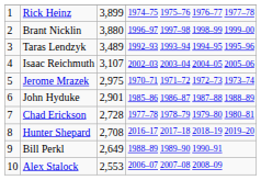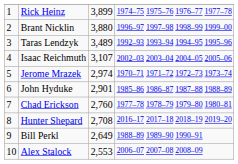 <table class="wikitable">
 <tr>
 </tr>
 <tr>
 <td>1</td>
 <td><a href='#'>Rick Heinz</a></td>
 <td>3,899</td>
 <td style="font-size:80%;"><a href='#'>1974–75</a> <a href='#'>1975–76</a> <a href='#'>1976–77</a> <a href='#'>1977–78</a></td>
 </tr>
 <tr>
 <td>2</td>
 <td>Brant Nicklin</td>
 <td>3,880</td>
 <td style="font-size:80%;"><a href='#'>1996–97</a> <a href='#'>1997–98</a> <a href='#'>1998–99</a> <a href='#'>1999–00</a></td>
 </tr>
 <tr>
 <td>3</td>
 <td>Taras Lendzyk</td>
 <td>3,489</td>
 <td style="font-size:80%;"><a href='#'>1992–93</a> <a href='#'>1993–94</a> <a href='#'>1994–95</a> <a href='#'>1995–96</a></td>
 </tr>
 <tr>
 <td>4</td>
 <td>Isaac Reichmuth</td>
 <td>3,107</td>
 <td style="font-size:80%;"><a href='#'>2002–03</a> <a href='#'>2003–04</a> <a href='#'>2004–05</a> <a href='#'>2005–06</a></td>
 </tr>
 <tr>
 <td>5</td>
 <td><a href='#'>Jerome Mrazek</a></td>
-<td>2,975</td>
+<td>2,974</td>
 <td style="font-size:80%;"><a href='#'>1970–71</a> <a href='#'>1971–72</a> <a href='#'>1972–73</a> <a href='#'>1973–74</a></td>
 </tr>
 <tr>
 <td>6</td>
 <td>John Hyduke</td>
 <td>2,901</td>
 <td style="font-size:80%;"><a href='#'>1985–86</a> <a href='#'>1986–87</a> <a href='#'>1987–88</a> <a href='#'>1988–89</a></td>
 </tr>
 <tr>
 <td>7</td>
 <td><a href='#'>Chad Erickson</a></td>
-<td>2,728</td>
+<td>2,760</td>
 <td style="font-size:80%;"><a href='#'>1977–78</a> <a href='#'>1978–79</a> <a href='#'>1979–80</a> <a href='#'>1980–81</a></td>
 </tr>
 <tr>
 <td>8</td>
 <td><a href='#'>Hunter Shepard</a></td>
 <td>2,708</td>
 <td style="font-size:80%;"><a href='#'>2016–17</a> <a href='#'>2017–18</a> <a href='#'>2018–19</a> <a href='#'>2019–20</a></td>
 </tr>
 <tr>
 <td>9</td>
 <td>Bill Perkl</td>
 <td>2,649</td>
 <td style="font-size:80%;"><a href='#'>1988–89</a> <a href='#'>1989–90</a> <a href='#'>1990–91</a></td>
 </tr>
 <tr>
 <td>10</td>
 <td><a href='#'>Alex Stalock</a></td>
 <td>2,553</td>
 <td style="font-size:80%;"><a href='#'>2006–07</a> <a href='#'>2007–08</a> <a href='#'>2008–09</a></td>
 </tr>
 </table>
